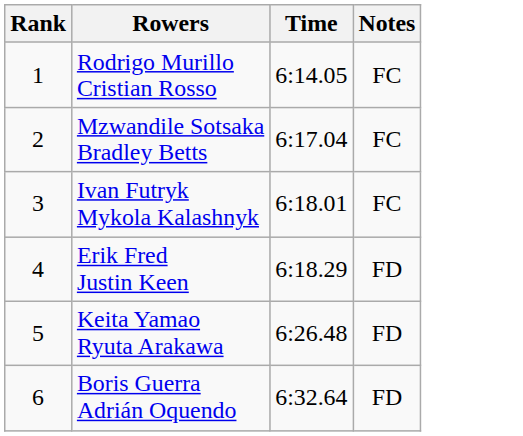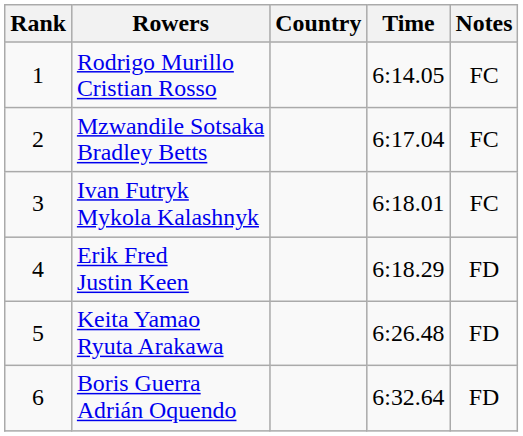 <table class="wikitable" style="text-align:center">
 <tr>
 <th>Rank</th>
 <th>Rowers</th>
+<th>Country</th>
 <th>Time</th>
 <th>Notes</th>
 </tr>
 <tr>
 <td>1</td>
 <td align="left"><a href='#'>Rodrigo Murillo</a><br><a href='#'>Cristian Rosso</a></td>
+<td align="left"></td>
 <td>6:14.05</td>
 <td>FC</td>
 </tr>
 <tr>
 <td>2</td>
 <td align="left"><a href='#'>Mzwandile Sotsaka</a><br><a href='#'>Bradley Betts</a></td>
+<td align="left"></td>
 <td>6:17.04</td>
 <td>FC</td>
 </tr>
 <tr>
 <td>3</td>
 <td align="left"><a href='#'>Ivan Futryk</a><br><a href='#'>Mykola Kalashnyk</a></td>
+<td align="left"></td>
 <td>6:18.01</td>
 <td>FC</td>
 </tr>
 <tr>
 <td>4</td>
 <td align="left"><a href='#'>Erik Fred</a><br><a href='#'>Justin Keen</a></td>
+<td align="left"></td>
 <td>6:18.29</td>
 <td>FD</td>
 </tr>
 <tr>
 <td>5</td>
 <td align="left"><a href='#'>Keita Yamao</a><br><a href='#'>Ryuta Arakawa</a></td>
+<td align="left"></td>
 <td>6:26.48</td>
 <td>FD</td>
 </tr>
 <tr>
 <td>6</td>
 <td align="left"><a href='#'>Boris Guerra</a><br><a href='#'>Adrián Oquendo</a></td>
+<td align="left"></td>
 <td>6:32.64</td>
 <td>FD</td>
 </tr>
 </table>
